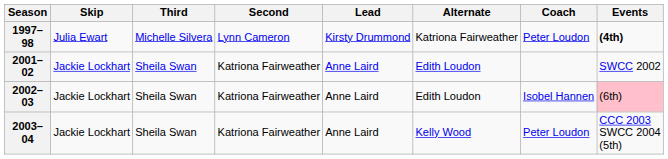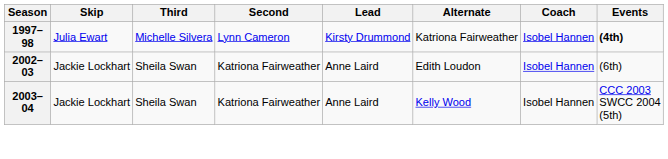 <table class="wikitable">
 <tr>
 <th scope="col" width=60>Season</th>
 <th scope="col">Skip</th>
 <th scope="col">Third</th>
 <th scope="col">Second</th>
 <th scope="col">Lead</th>
 <th scope="col">Alternate</th>
 <th scope="col">Coach</th>
 <th scope="col">Events</th>
 </tr>
 <tr>
 <th scope="row">1997–98</th>
 <td><a href='#'>Julia Ewart</a></td>
 <td><a href='#'>Michelle Silvera</a></td>
 <td><a href='#'>Lynn Cameron</a></td>
 <td><a href='#'>Kirsty Drummond</a></td>
 <td>Katriona Fairweather</td>
-<td><a href='#'>Peter Loudon</a></td>
+<td><a href='#'>Isobel Hannen</a></td>
 <td><strong> (4th)</strong></td>
-</tr>
-<tr>
-<th scope="row">2001–02</th>
-<td><a href='#'>Jackie Lockhart</a></td>
-<td><a href='#'>Sheila Swan</a></td>
-<td>Katriona Fairweather</td>
-<td><a href='#'>Anne Laird</a></td>
-<td><a href='#'>Edith Loudon</a></td>
-<td></td>
-<td><a href='#'>SWCC</a> 2002 <br> </td>
 </tr>
 <tr>
 <th scope="row">2002–03</th>
 <td>Jackie Lockhart</td>
 <td>Sheila Swan</td>
 <td>Katriona Fairweather</td>
 <td>Anne Laird</td>
 <td>Edith Loudon</td>
 <td><a href='#'>Isobel Hannen</a></td>
-<td style="background: pink;"> (6th)</td>
+<td> (6th)</td>
 </tr>
 <tr>
 <th scope="row">2003–04</th>
 <td>Jackie Lockhart</td>
 <td>Sheila Swan</td>
 <td>Katriona Fairweather</td>
 <td>Anne Laird</td>
 <td><a href='#'>Kelly Wood</a></td>
-<td><a href='#'>Peter Loudon</a></td>
+<td>Isobel Hannen</td>
 <td><a href='#'>CCC 2003</a> <br>SWCC 2004 <br> (5th)</td>
 </tr>
 </table>
